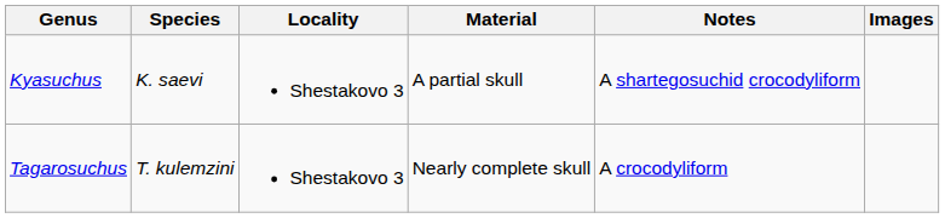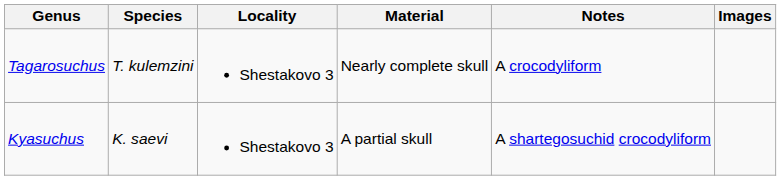 <table class="wikitable" align="center">
 <tr>
 <th>Genus</th>
 <th>Species</th>
 <th>Locality</th>
 <th>Material</th>
 <th>Notes</th>
 <th>Images</th>
 </tr>
 <tr>
+<td><em><a href='#'>Tagarosuchus</a></em></td>
+<td><em>T. kulemzini</em></td>
+<td><br><ul><li>Shestakovo 3</li></ul></td>
+<td>Nearly complete skull</td>
+<td>A <a href='#'>crocodyliform</a></td>
+<td></td>
+</tr>
+<tr>
 <td><em><a href='#'>Kyasuchus</a></em></td>
 <td><em>K. saevi</em></td>
 <td><br><ul><li>Shestakovo 3</li></ul></td>
 <td>A partial skull</td>
 <td>A <a href='#'>shartegosuchid</a> <a href='#'>crocodyliform</a></td>
 <td></td>
 </tr>
-<tr>
-<td><em><a href='#'>Tagarosuchus</a></em></td>
-<td><em>T. kulemzini</em></td>
-<td><br><ul><li>Shestakovo 3</li></ul></td>
-<td>Nearly complete skull</td>
-<td>A <a href='#'>crocodyliform</a></td>
-<td></td>
-</tr>
 </table>
